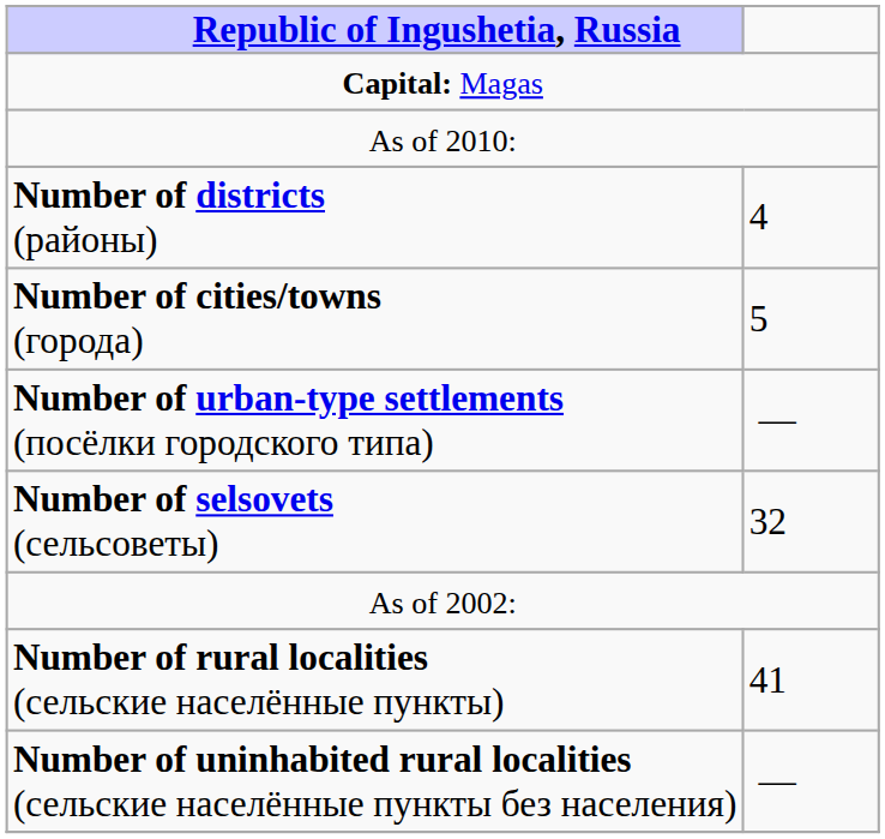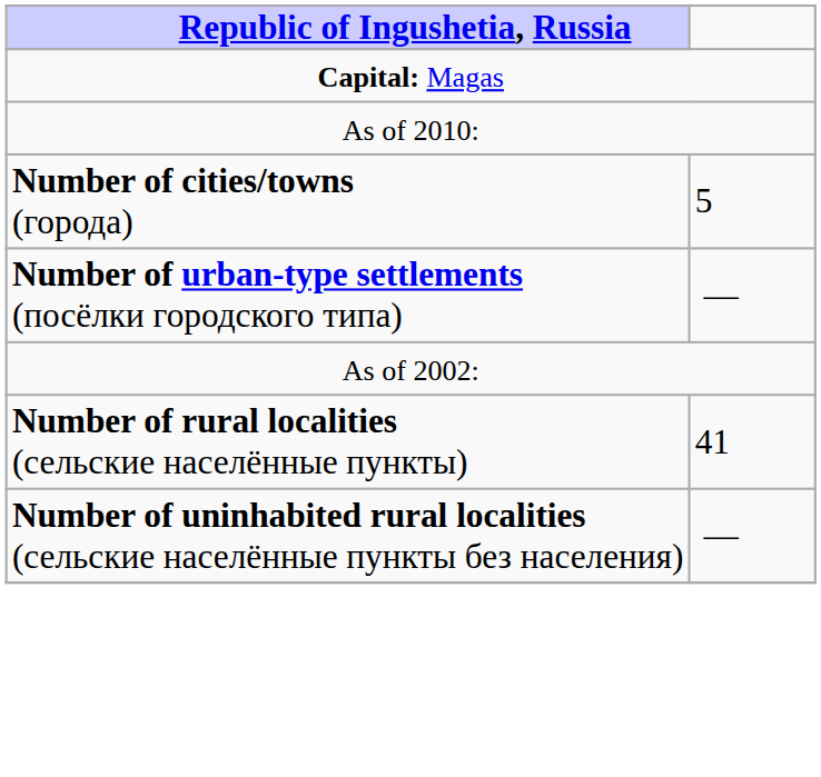 <table border=1 align="right" cellpadding=2 cellspacing=0 style="margin: 0 0 1em 1em; background: #f9f9f9; border: 1px #aaa solid; border-collapse: collapse; font-size: 95%;">
 <tr>
 <th bgcolor="#ccccff" style="padding:0 0 0 50px;"><a href='#'>Republic of Ingushetia</a>, <a href='#'>Russia</a></th>
 <td width="50px"></td>
 </tr>
 <tr>
 <td colspan=2 align="center"><small><strong>Capital:</strong> <a href='#'>Magas</a></small></td>
 </tr>
 <tr>
 <td colspan=2 align="center"><small>As of 2010:</small></td>
 </tr>
 <tr>
-<td><strong>Number of <a href='#'>districts</a></strong><br>(районы)</td>
-<td>4</td>
-</tr>
-<tr>
 <td><strong>Number of cities/towns</strong><br>(города)</td>
 <td>5</td>
 </tr>
 <tr>
 <td><strong>Number of <a href='#'>urban-type settlements</a></strong><br>(посёлки городского типа)</td>
 <td> —</td>
-</tr>
-<tr>
-<td><strong>Number of <a href='#'>selsovets</a></strong><br>(сельсоветы)</td>
-<td>32</td>
 </tr>
 <tr>
 <td colspan=2 align="center"><small>As of 2002:</small></td>
 </tr>
 <tr>
 <td><strong>Number of rural localities</strong><br>(сельские населённые пункты)</td>
 <td>41</td>
 </tr>
 <tr>
 <td><strong>Number of uninhabited rural localities</strong><br>(сельские населённые пункты без населения)</td>
 <td> —</td>
 </tr>
 <tr>
 </tr>
 </table>
